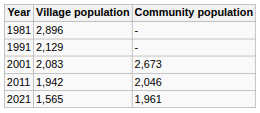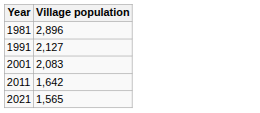 <table class="wikitable">
 <tr>
 <th>Year</th>
 <th>Village population</th>
-<th>Community population</th>
 </tr>
 <tr>
 <td>1981</td>
 <td>2,896</td>
-<td>-</td>
 </tr>
 <tr>
 <td>1991</td>
-<td>2,129</td>
-<td>-</td>
+<td>2,127</td>
 </tr>
 <tr>
 <td>2001</td>
 <td>2,083</td>
-<td>2,673</td>
 </tr>
 <tr>
 <td>2011</td>
-<td>1,942</td>
-<td>2,046</td>
+<td>1,642</td>
 </tr>
 <tr>
 <td>2021</td>
 <td>1,565</td>
-<td>1,961</td>
 </tr>
 </table>
